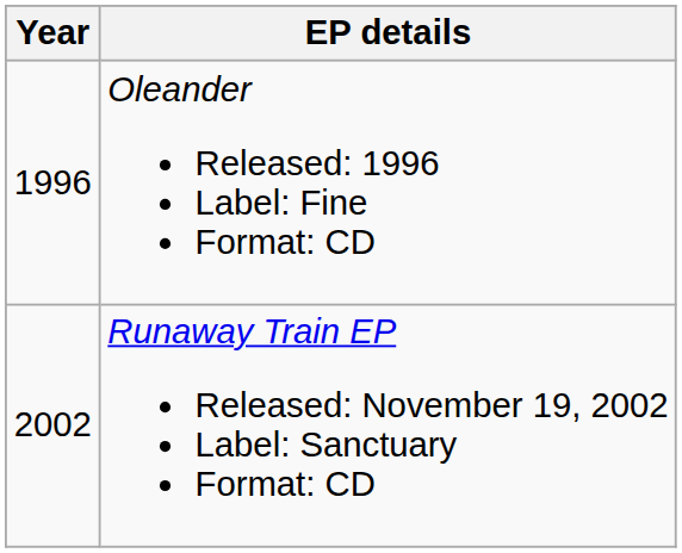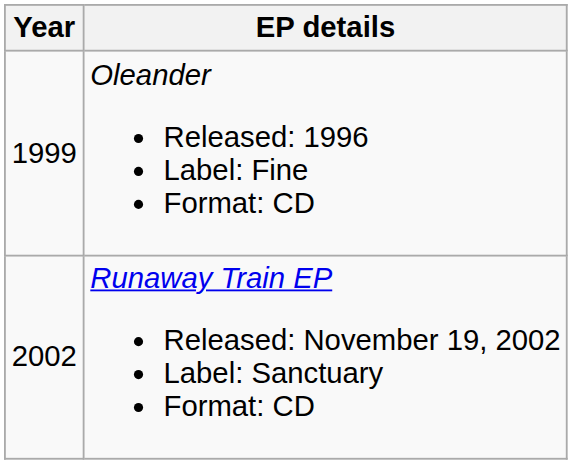 <table class="wikitable">
 <tr>
 <th>Year</th>
 <th>EP details</th>
 </tr>
 <tr>
-<td style="text-align:center;">1996</td>
+<td style="text-align:center;">1999</td>
 <td><em>Oleander</em><br><ul><li>Released: 1996</li><li>Label: Fine</li><li>Format: CD</li></ul></td>
 </tr>
 <tr>
 <td style="text-align:center;">2002</td>
 <td><em><a href='#'>Runaway Train EP</a></em><br><ul><li>Released: November 19, 2002</li><li>Label: Sanctuary</li><li>Format: CD</li></ul></td>
 </tr>
 </table>
